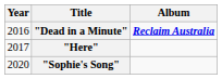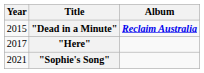 <table class="wikitable plainrowheaders" style="text-align:center;">
 <tr>
 <th>Year</th>
 <th>Title</th>
 <th>Album</th>
 </tr>
 <tr>
-<td>2016</td>
+<td>2015</td>
 <th scope="row">"Dead in a Minute"<br></th>
 <td><strong><em><a href='#'>Reclaim Australia</a></em></strong></td>
 </tr>
 <tr>
 <td>2017</td>
 <th scope="row">"Here"<br></th>
 <td></td>
 </tr>
 <tr>
-<td>2020</td>
+<td>2021</td>
 <th scope="row">"Sophie's Song"<br></th>
 <td></td>
 </tr>
 </table>
